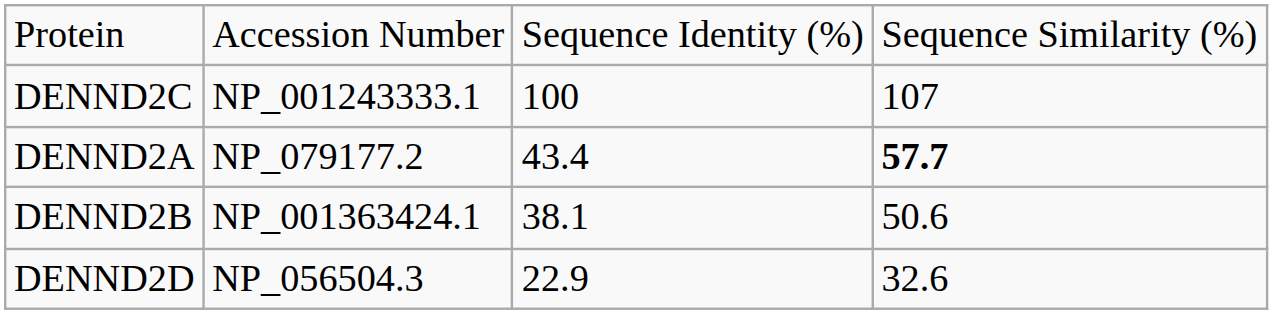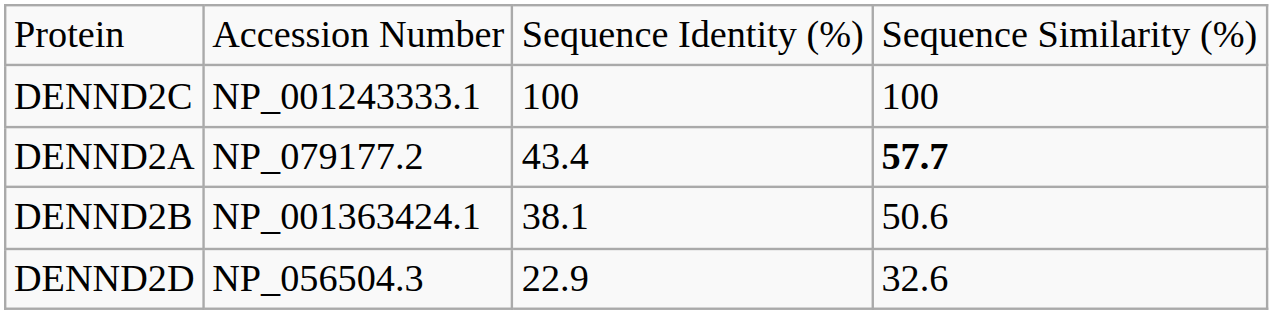 <table class="wikitable">
 <tr>
 <td>Protein</td>
 <td>Accession Number</td>
 <td>Sequence Identity (%)</td>
 <td>Sequence Similarity (%)</td>
 </tr>
 <tr>
 <td>DENND2C</td>
 <td>NP_001243333.1</td>
 <td>100</td>
-<td>107</td>
+<td>100</td>
 </tr>
 <tr>
 <td>DENND2A</td>
 <td>NP_079177.2</td>
 <td>43.4</td>
 <td><strong>57.7</strong></td>
 </tr>
 <tr>
 <td>DENND2B</td>
 <td>NP_001363424.1</td>
 <td>38.1</td>
 <td>50.6</td>
 </tr>
 <tr>
 <td>DENND2D</td>
 <td>NP_056504.3</td>
 <td>22.9</td>
 <td>32.6</td>
 </tr>
 </table>
